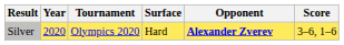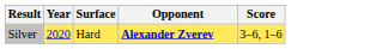 <table class="wikitable sortable nowrap">
 <tr>
 <th>Result</th>
 <th>Year</th>
-<th>Tournament</th>
 <th>Surface</th>
 <th width=150>Opponent</th>
 <th class="unsortable">Score</th>
 </tr>
 <tr bgcolor=FFEA5C>
 <td bgcolor=silver>Silver</td>
 <td><a href='#'>2020</a></td>
-<td><a href='#'>Olympics 2020</a></td>
 <td>Hard</td>
 <td><strong> <a href='#'>Alexander Zverev</a></strong></td>
 <td>3–6, 1–6</td>
 </tr>
 </table>
